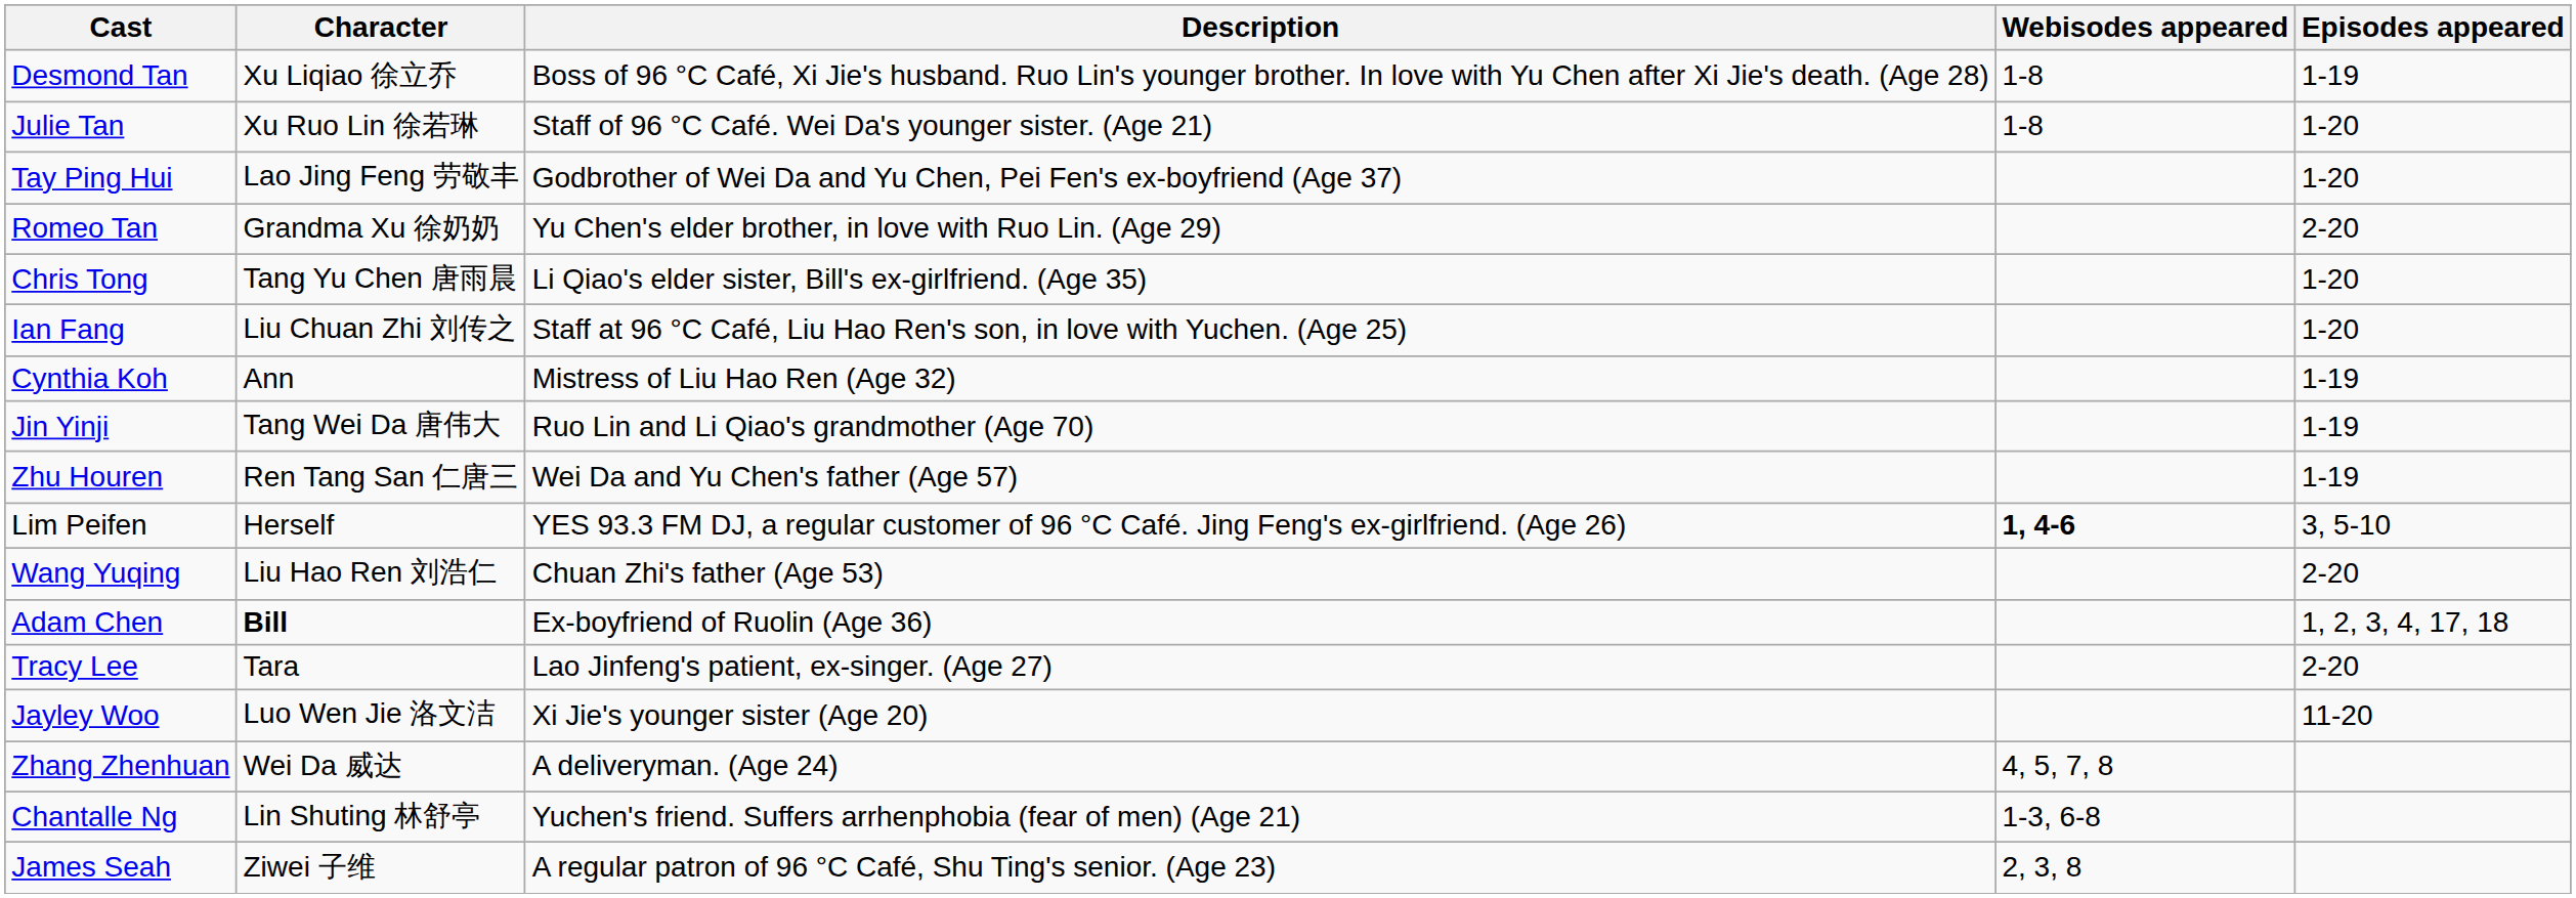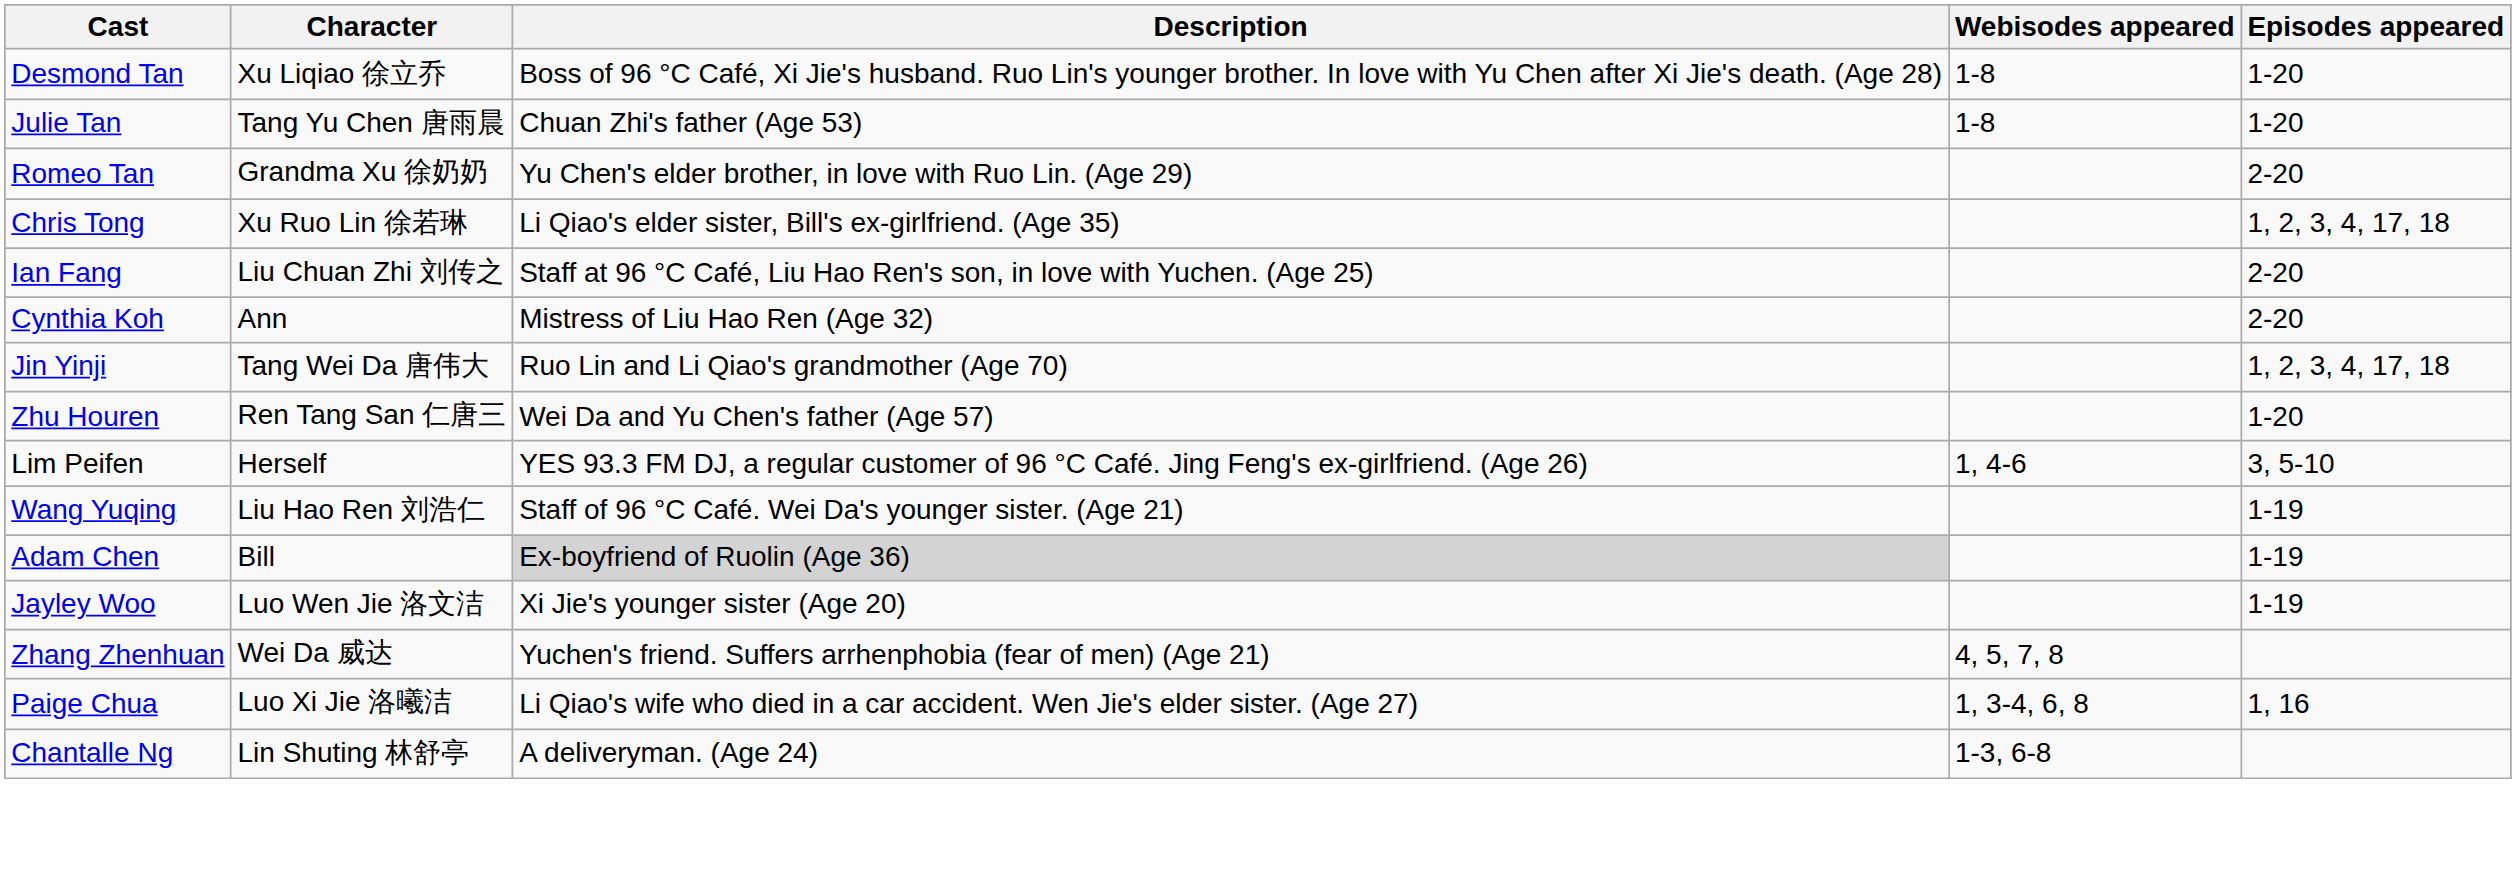 <table class="wikitable">
 <tr>
 <th>Cast</th>
 <th>Character</th>
 <th>Description</th>
 <th>Webisodes appeared</th>
 <th>Episodes appeared</th>
 </tr>
 <tr>
 <td><a href='#'>Desmond Tan</a></td>
 <td>Xu Liqiao 徐立乔</td>
 <td>Boss of 96 °C Café, Xi Jie's husband. Ruo Lin's younger brother. In love with Yu Chen after Xi Jie's death. (Age 28)</td>
 <td>1-8</td>
-<td>1-19</td>
+<td>1-20</td>
 </tr>
 <tr>
 <td><a href='#'>Julie Tan</a></td>
-<td>Xu Ruo Lin 徐若琳</td>
-<td>Staff of 96 °C Café. Wei Da's younger sister. (Age 21)</td>
+<td>Tang Yu Chen 唐雨晨</td>
+<td>Chuan Zhi's father (Age 53)</td>
 <td>1-8</td>
-<td>1-20</td>
-</tr>
-<tr>
-<td><a href='#'>Tay Ping Hui</a></td>
-<td>Lao Jing Feng 劳敬丰</td>
-<td>Godbrother of Wei Da and Yu Chen, Pei Fen's ex-boyfriend (Age 37)</td>
-<td></td>
 <td>1-20</td>
 </tr>
 <tr>
 <td><a href='#'>Romeo Tan</a></td>
 <td>Grandma Xu 徐奶奶</td>
 <td>Yu Chen's elder brother, in love with Ruo Lin. (Age 29)</td>
 <td></td>
 <td>2-20</td>
 </tr>
 <tr>
 <td><a href='#'>Chris Tong</a></td>
-<td>Tang Yu Chen 唐雨晨</td>
+<td>Xu Ruo Lin 徐若琳</td>
 <td>Li Qiao's elder sister, Bill's ex-girlfriend. (Age 35)</td>
 <td></td>
-<td>1-20</td>
+<td>1, 2, 3, 4, 17, 18</td>
 </tr>
 <tr>
 <td><a href='#'>Ian Fang</a></td>
 <td>Liu Chuan Zhi 刘传之</td>
 <td>Staff at 96 °C Café, Liu Hao Ren's son, in love with Yuchen. (Age 25)</td>
 <td></td>
-<td>1-20</td>
+<td>2-20</td>
 </tr>
 <tr>
 <td><a href='#'>Cynthia Koh</a></td>
 <td>Ann</td>
 <td>Mistress of Liu Hao Ren  (Age 32)</td>
 <td></td>
-<td>1-19</td>
+<td>2-20</td>
 </tr>
 <tr>
 <td><a href='#'>Jin Yinji</a></td>
 <td>Tang Wei Da 唐伟大</td>
 <td>Ruo Lin and Li Qiao's grandmother (Age 70)</td>
 <td></td>
-<td>1-19</td>
+<td>1, 2, 3, 4, 17, 18</td>
 </tr>
 <tr>
 <td><a href='#'>Zhu Houren</a></td>
 <td>Ren Tang San 仁唐三</td>
 <td>Wei Da and Yu Chen's father (Age 57)</td>
 <td></td>
-<td>1-19</td>
+<td>1-20</td>
 </tr>
 <tr>
 <td>Lim Peifen</td>
 <td>Herself</td>
 <td>YES 93.3 FM DJ, a regular customer of 96 °C Café. Jing Feng's ex-girlfriend. (Age 26)</td>
-<td><strong>1, 4-6</strong></td>
+<td>1, 4-6</td>
 <td>3, 5-10</td>
 </tr>
 <tr>
 <td><a href='#'>Wang Yuqing</a></td>
 <td>Liu Hao Ren 刘浩仁</td>
-<td>Chuan Zhi's father (Age 53)</td>
+<td>Staff of 96 °C Café. Wei Da's younger sister. (Age 21)</td>
 <td></td>
-<td>2-20</td>
+<td>1-19</td>
 </tr>
 <tr>
 <td><a href='#'>Adam Chen</a></td>
-<td><strong>Bill</strong></td>
-<td>Ex-boyfriend of Ruolin  (Age 36)</td>
+<td>Bill</td>
+<td style="background: lightgrey;">Ex-boyfriend of Ruolin  (Age 36)</td>
 <td></td>
-<td>1, 2, 3, 4, 17, 18</td>
-</tr>
-<tr>
-<td><a href='#'>Tracy Lee</a></td>
-<td>Tara</td>
-<td>Lao Jinfeng's patient, ex-singer.  (Age 27)</td>
-<td></td>
-<td>2-20</td>
+<td>1-19</td>
 </tr>
 <tr>
 <td><a href='#'>Jayley Woo</a></td>
 <td>Luo Wen Jie 洛文洁</td>
 <td>Xi Jie's younger sister (Age 20)</td>
 <td></td>
-<td>11-20</td>
+<td>1-19</td>
 </tr>
 <tr>
 <td><a href='#'>Zhang Zhenhuan</a></td>
 <td>Wei Da 威达</td>
-<td>A deliveryman. (Age 24)</td>
+<td>Yuchen's friend. Suffers arrhenphobia (fear of men) (Age 21)</td>
 <td>4, 5, 7, 8</td>
 <td></td>
 </tr>
 <tr>
+<td><a href='#'>Paige Chua</a></td>
+<td>Luo Xi Jie 洛曦洁</td>
+<td>Li Qiao's wife who died in a car accident. Wen Jie's elder sister. (Age 27)</td>
+<td>1, 3-4, 6, 8</td>
+<td>1, 16</td>
+</tr>
+<tr>
 <td><a href='#'>Chantalle Ng</a></td>
 <td>Lin Shuting 林舒亭</td>
-<td>Yuchen's friend. Suffers arrhenphobia (fear of men) (Age 21)</td>
+<td>A deliveryman. (Age 24)</td>
 <td>1-3, 6-8</td>
 <td></td>
 </tr>
-<tr>
-<td><a href='#'>James Seah</a></td>
-<td>Ziwei 子维</td>
-<td>A regular patron of 96 °C Café, Shu Ting's senior. (Age 23)</td>
-<td>2, 3, 8</td>
-<td></td>
-</tr>
 </table>
